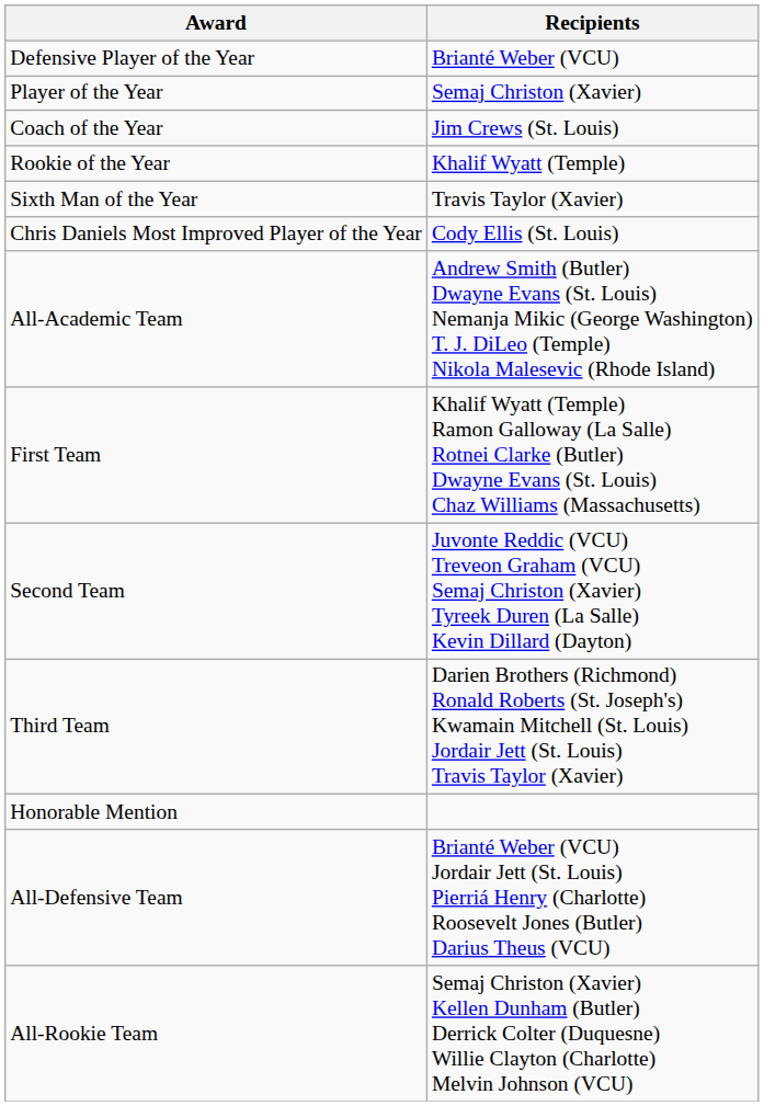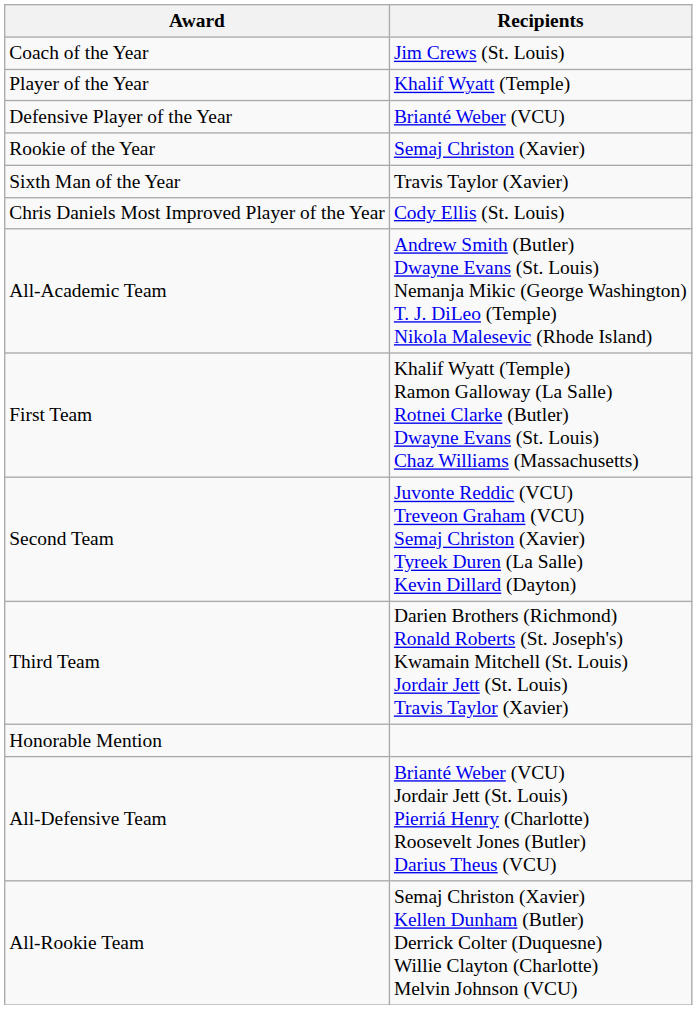 <table class="wikitable" style="white-space:nowrap; font-size:90%;">
 <tr>
 <th>Award</th>
 <th>Recipients</th>
 </tr>
 <tr>
+<td>Coach of the Year</td>
+<td><a href='#'>Jim Crews</a> (St. Louis)</td>
+</tr>
+<tr>
+<td>Player of the Year</td>
+<td><a href='#'>Khalif Wyatt</a> (Temple)</td>
+</tr>
+<tr>
 <td>Defensive Player of the Year</td>
 <td><a href='#'>Brianté Weber</a> (VCU)</td>
 </tr>
 <tr>
-<td>Player of the Year</td>
+<td>Rookie of the Year</td>
 <td><a href='#'>Semaj Christon</a> (Xavier)</td>
-</tr>
-<tr>
-<td>Coach of the Year</td>
-<td><a href='#'>Jim Crews</a> (St. Louis)</td>
-</tr>
-<tr>
-<td>Rookie of the Year</td>
-<td><a href='#'>Khalif Wyatt</a> (Temple)</td>
 </tr>
 <tr>
 <td>Sixth Man of the Year</td>
 <td>Travis Taylor (Xavier)</td>
 </tr>
 <tr>
 <td>Chris Daniels Most Improved Player of the Year</td>
 <td><a href='#'>Cody Ellis</a> (St. Louis)</td>
 </tr>
 <tr>
 <td>All-Academic Team</td>
 <td><a href='#'>Andrew Smith</a> (Butler) <br> <a href='#'>Dwayne Evans</a> (St. Louis) <br> Nemanja Mikic (George Washington) <br> <a href='#'>T. J. DiLeo</a> (Temple) <br> <a href='#'>Nikola Malesevic</a> (Rhode Island)</td>
 </tr>
 <tr>
 <td>First Team</td>
 <td>Khalif Wyatt (Temple) <br> Ramon Galloway (La Salle) <br> <a href='#'>Rotnei Clarke</a> (Butler) <br> <a href='#'>Dwayne Evans</a> (St. Louis) <br> <a href='#'>Chaz Williams</a> (Massachusetts)</td>
 </tr>
 <tr>
 <td>Second Team</td>
 <td><a href='#'>Juvonte Reddic</a> (VCU) <br> <a href='#'>Treveon Graham</a> (VCU) <br> <a href='#'>Semaj Christon</a> (Xavier) <br> <a href='#'>Tyreek Duren</a> (La Salle) <br> <a href='#'>Kevin Dillard</a> (Dayton)</td>
 </tr>
 <tr>
 <td>Third Team</td>
 <td>Darien Brothers (Richmond) <br> <a href='#'>Ronald Roberts</a> (St. Joseph's) <br> Kwamain Mitchell (St. Louis) <br> <a href='#'>Jordair Jett</a> (St. Louis) <br> <a href='#'>Travis Taylor</a> (Xavier)</td>
 </tr>
 <tr>
 <td>Honorable Mention</td>
 <td></td>
 </tr>
 <tr>
 <td>All-Defensive Team</td>
 <td><a href='#'>Brianté Weber</a> (VCU) <br> Jordair Jett (St. Louis) <br> <a href='#'>Pierriá Henry</a> (Charlotte) <br> Roosevelt Jones (Butler) <br> <a href='#'>Darius Theus</a> (VCU)</td>
 </tr>
 <tr>
 <td>All-Rookie Team</td>
 <td>Semaj Christon (Xavier) <br> <a href='#'>Kellen Dunham</a> (Butler) <br> Derrick Colter (Duquesne) <br> Willie Clayton (Charlotte) <br> Melvin Johnson (VCU)</td>
 </tr>
 </table>
